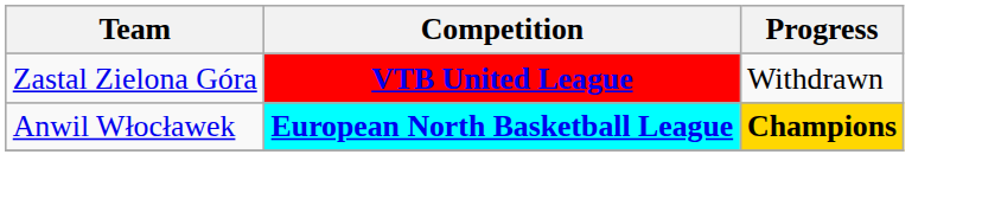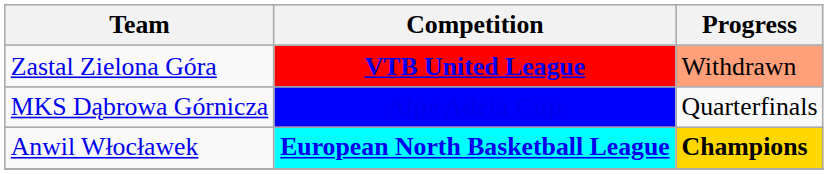 <table class="wikitable sortable">
 <tr>
 <th>Team</th>
 <th>Competition</th>
 <th>Progress</th>
 </tr>
 <tr>
 <td><a href='#'>Zastal Zielona Góra</a></td>
 <td rowspan="1" style="background-color:red;color:white;text-align:center"><strong><span><a href='#'>VTB United League</a></span></strong></td>
-<td>Withdrawn</td>
+<td style="background: lightsalmon;">Withdrawn</td>
+</tr>
+<tr>
+<td><a href='#'>MKS Dąbrowa Górnicza</a></td>
+<td rowspan="1" style="background-color:blue;color:white;text-align:center"><strong><a href='#'><span>Alpe Adria Cup</span></a></strong></td>
+<td>Quarterfinals</td>
 </tr>
 <tr>
 <td><a href='#'>Anwil Włocławek</a></td>
 <td rowspan="1" style="background-color:cyan;color:white;text-align:center"><strong><a href='#'><span>European North Basketball League</span></a></strong></td>
 <td style="background:gold"><strong>Champions</strong></td>
 </tr>
 <tr>
 </tr>
 </table>
